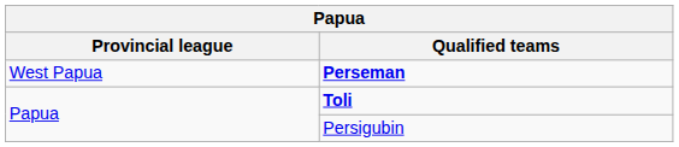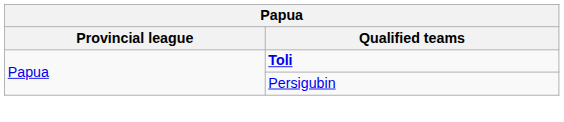 <table class="wikitable sortable" style="width:100%;">
 <tr>
 <th colspan="2"><strong>Papua</strong></th>
 </tr>
 <tr>
 <th style="width:47%;">Provincial league</th>
 <th style="width:53%;">Qualified teams</th>
 </tr>
 <tr>
-<td> <a href='#'>West Papua</a></td>
-<td><strong><a href='#'>Perseman</a></strong></td>
-</tr>
-<tr>
 <td rowspan="2"> <a href='#'>Papua</a></td>
 <td><strong><a href='#'>Toli</a></strong></td>
 </tr>
 <tr>
 <td><a href='#'>Persigubin</a></td>
 </tr>
 </table>
